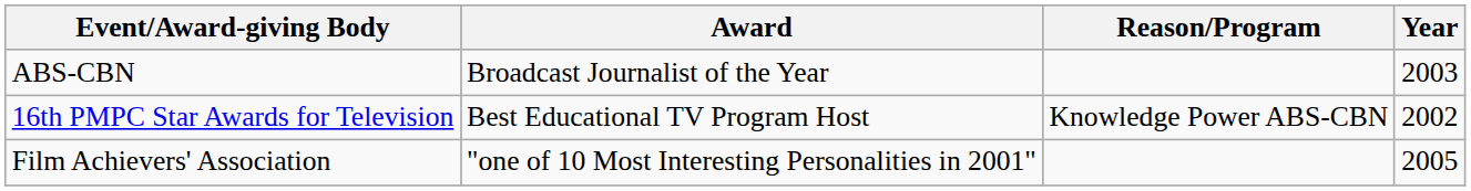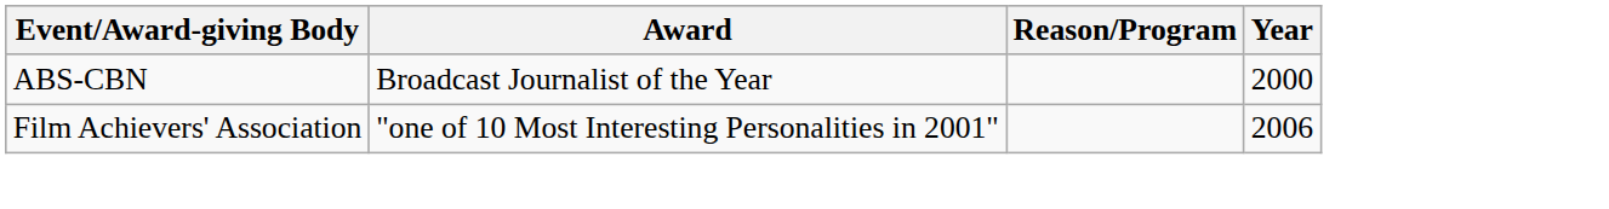 <table class="wikitable">
 <tr>
 <th>Event/Award-giving Body</th>
 <th>Award</th>
 <th>Reason/Program</th>
 <th>Year</th>
 </tr>
 <tr>
 <td>ABS-CBN</td>
 <td>Broadcast Journalist of the Year</td>
 <td></td>
-<td>2003</td>
-</tr>
-<tr>
-<td><a href='#'>16th PMPC Star Awards for Television</a></td>
-<td>Best Educational TV Program Host</td>
-<td>Knowledge Power ABS-CBN</td>
-<td>2002</td>
+<td>2000</td>
 </tr>
 <tr>
 <td>Film Achievers' Association</td>
 <td>"one of 10 Most Interesting Personalities in 2001"</td>
 <td></td>
-<td>2005</td>
+<td>2006</td>
 </tr>
 </table>
